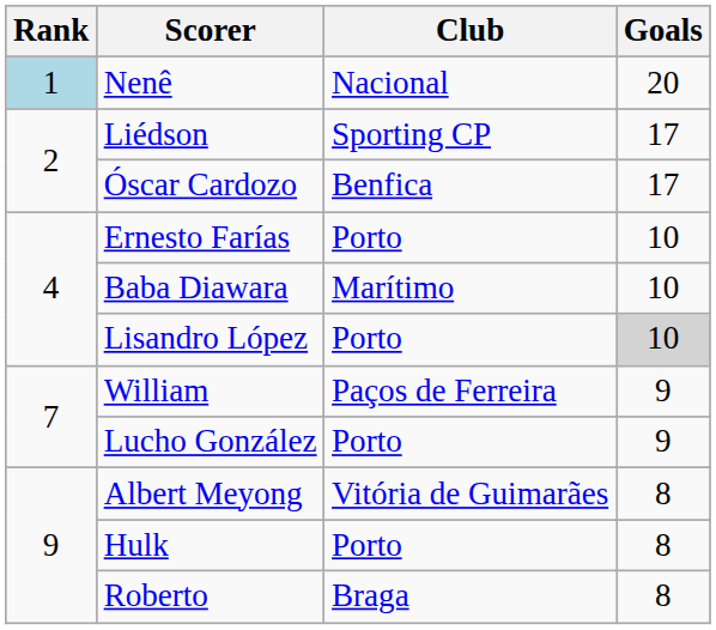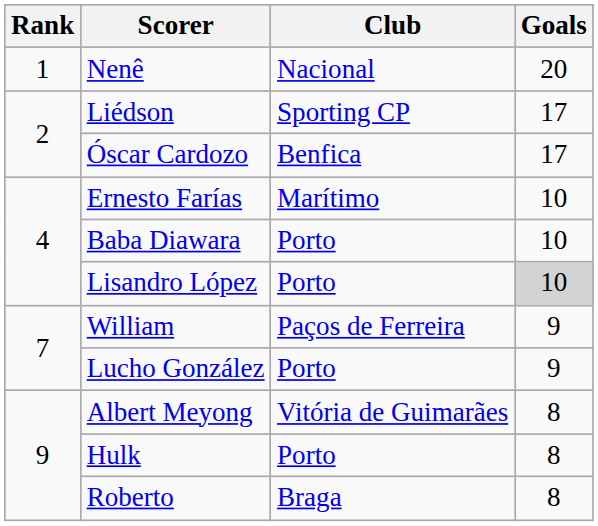 <table class="wikitable">
 <tr>
 <th>Rank</th>
 <th>Scorer</th>
 <th>Club</th>
 <th>Goals</th>
 </tr>
 <tr>
-<td align=center style="background: lightblue;">1</td>
+<td align=center>1</td>
 <td> <a href='#'>Nenê</a></td>
 <td><a href='#'>Nacional</a></td>
 <td align=center>20</td>
 </tr>
 <tr>
 <td rowspan="2" style="text-align:center;">2</td>
 <td> <a href='#'>Liédson</a></td>
 <td><a href='#'>Sporting CP</a></td>
 <td align=center>17</td>
 </tr>
 <tr>
 <td> <a href='#'>Óscar Cardozo</a></td>
 <td><a href='#'>Benfica</a></td>
 <td align=center>17</td>
 </tr>
 <tr>
 <td rowspan="3" style="text-align:center;">4</td>
 <td> <a href='#'>Ernesto Farías</a></td>
-<td><a href='#'>Porto</a></td>
+<td><a href='#'>Marítimo</a></td>
 <td align=center>10</td>
 </tr>
 <tr>
 <td> <a href='#'>Baba Diawara</a></td>
-<td><a href='#'>Marítimo</a></td>
+<td><a href='#'>Porto</a></td>
 <td align=center>10</td>
 </tr>
 <tr>
 <td> <a href='#'>Lisandro López</a></td>
 <td><a href='#'>Porto</a></td>
 <td align=center style="background: lightgrey;">10</td>
 </tr>
 <tr>
 <td rowspan="2" style="text-align:center;">7</td>
 <td> <a href='#'>William</a></td>
 <td><a href='#'>Paços de Ferreira</a></td>
 <td align=center>9</td>
 </tr>
 <tr>
 <td> <a href='#'>Lucho González</a></td>
 <td><a href='#'>Porto</a></td>
 <td align=center>9</td>
 </tr>
 <tr>
 <td rowspan="3" style="text-align:center;">9</td>
 <td> <a href='#'>Albert Meyong</a></td>
 <td><a href='#'>Vitória de Guimarães</a></td>
 <td align=center>8</td>
 </tr>
 <tr>
 <td> <a href='#'>Hulk</a></td>
 <td><a href='#'>Porto</a></td>
 <td align=center>8</td>
 </tr>
 <tr>
 <td> <a href='#'>Roberto</a></td>
 <td><a href='#'>Braga</a></td>
 <td align=center>8</td>
 </tr>
 </table>
